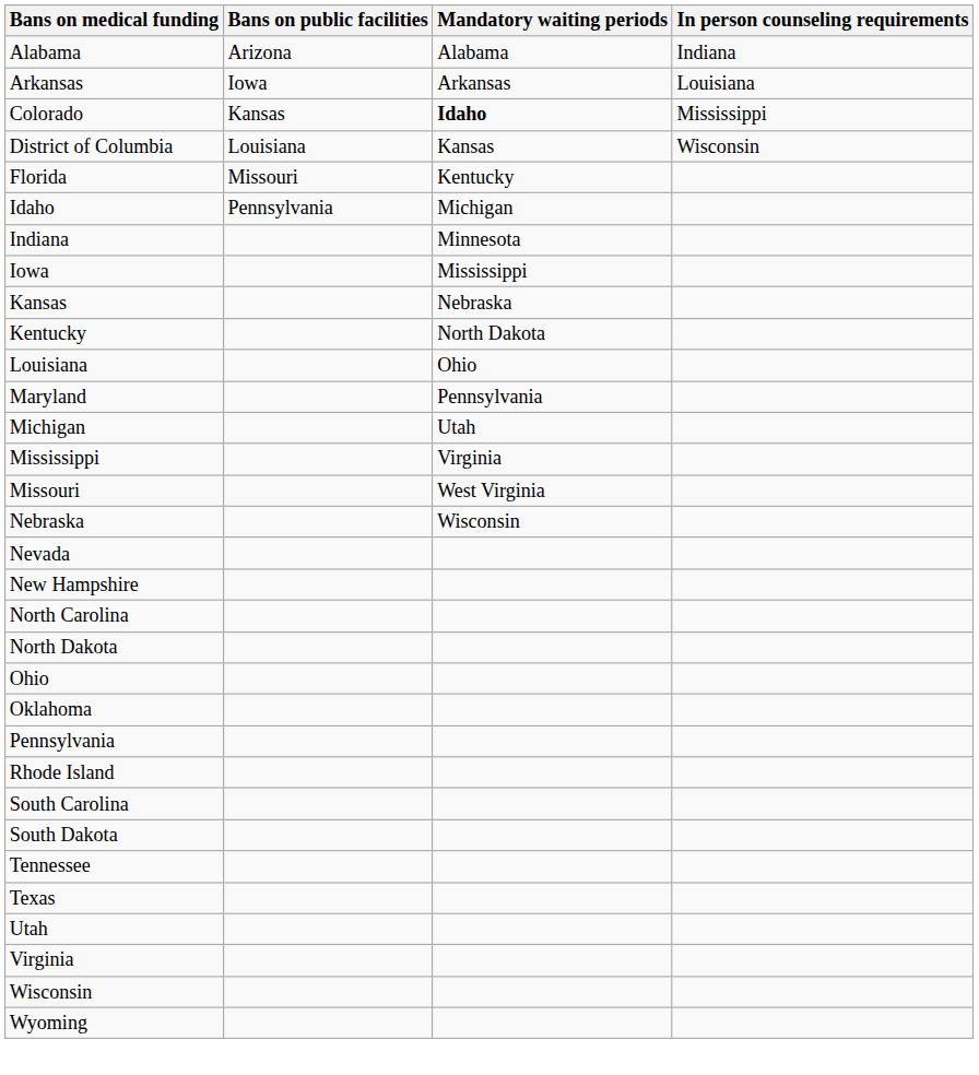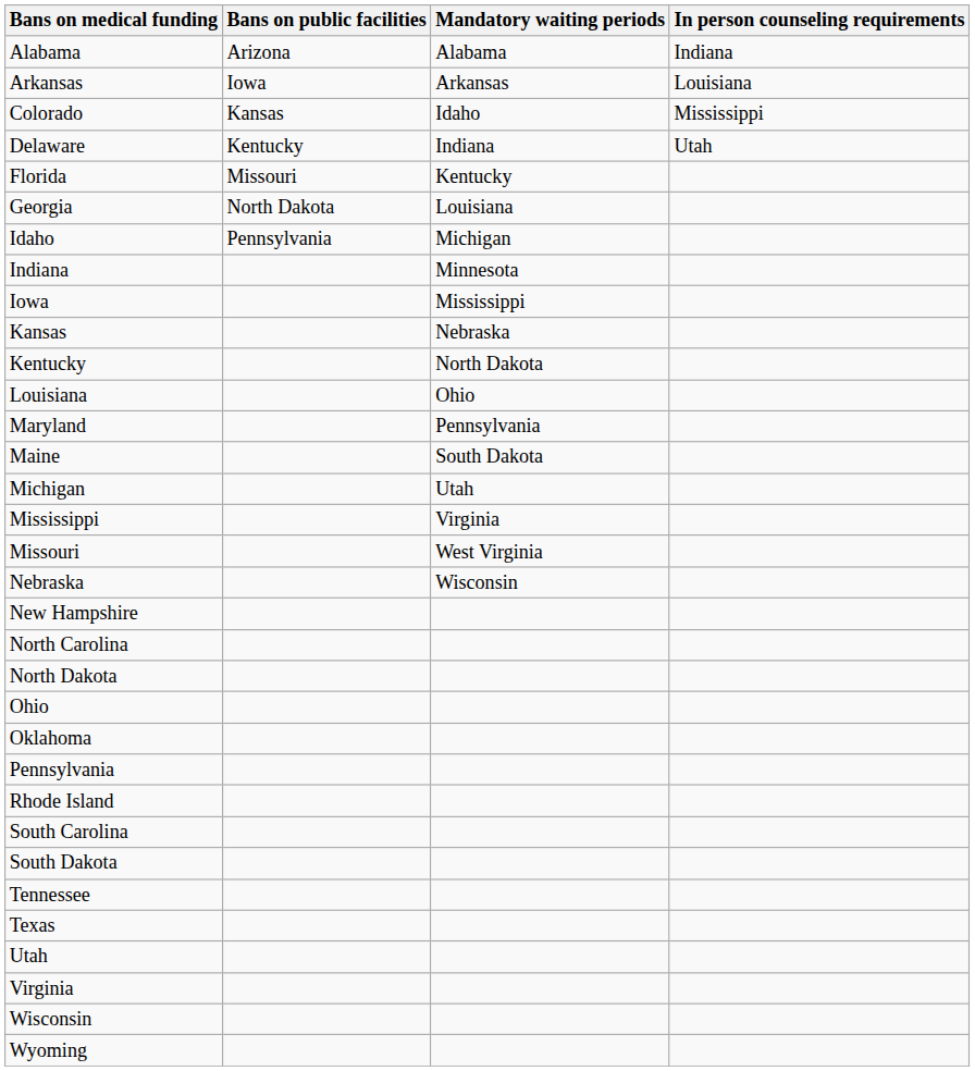 <table class="wikitable">
 <tr>
 <th>Bans on medical funding</th>
 <th>Bans on public facilities</th>
 <th>Mandatory waiting periods</th>
 <th>In person counseling requirements</th>
 </tr>
 <tr>
 <td>Alabama</td>
 <td>Arizona</td>
 <td>Alabama</td>
 <td>Indiana</td>
 </tr>
 <tr>
 <td>Arkansas</td>
 <td>Iowa</td>
 <td>Arkansas</td>
 <td>Louisiana</td>
 </tr>
 <tr>
 <td>Colorado</td>
 <td>Kansas</td>
-<td><strong>Idaho</strong></td>
+<td>Idaho</td>
 <td>Mississippi</td>
 </tr>
 <tr>
-<td>District of Columbia</td>
-<td>Louisiana</td>
-<td>Kansas</td>
-<td>Wisconsin</td>
+<td>Delaware</td>
+<td>Kentucky</td>
+<td>Indiana</td>
+<td>Utah</td>
 </tr>
 <tr>
 <td>Florida</td>
 <td>Missouri</td>
 <td>Kentucky</td>
+<td></td>
+</tr>
+<tr>
+<td>Georgia</td>
+<td>North Dakota</td>
+<td>Louisiana</td>
 <td></td>
 </tr>
 <tr>
 <td>Idaho</td>
 <td>Pennsylvania</td>
 <td>Michigan</td>
 <td></td>
 </tr>
 <tr>
 <td>Indiana</td>
 <td></td>
 <td>Minnesota</td>
 <td></td>
 </tr>
 <tr>
 <td>Iowa</td>
 <td></td>
 <td>Mississippi</td>
 <td></td>
 </tr>
 <tr>
 <td>Kansas</td>
 <td></td>
 <td>Nebraska</td>
 <td></td>
 </tr>
 <tr>
 <td>Kentucky</td>
 <td></td>
 <td>North Dakota</td>
 <td></td>
 </tr>
 <tr>
 <td>Louisiana</td>
 <td></td>
 <td>Ohio</td>
 <td></td>
 </tr>
 <tr>
 <td>Maryland</td>
 <td></td>
 <td>Pennsylvania</td>
 <td></td>
 </tr>
 <tr>
+<td>Maine</td>
+<td></td>
+<td>South Dakota</td>
+<td></td>
+</tr>
+<tr>
 <td>Michigan</td>
 <td></td>
 <td>Utah</td>
 <td></td>
 </tr>
 <tr>
 <td>Mississippi</td>
 <td></td>
 <td>Virginia</td>
 <td></td>
 </tr>
 <tr>
 <td>Missouri</td>
 <td></td>
 <td>West Virginia</td>
 <td></td>
 </tr>
 <tr>
 <td>Nebraska</td>
 <td></td>
 <td>Wisconsin</td>
-<td></td>
-</tr>
-<tr>
-<td>Nevada</td>
-<td></td>
-<td></td>
 <td></td>
 </tr>
 <tr>
 <td>New Hampshire</td>
 <td></td>
 <td></td>
 <td></td>
 </tr>
 <tr>
 <td>North Carolina</td>
 <td></td>
 <td></td>
 <td></td>
 </tr>
 <tr>
 <td>North Dakota</td>
 <td></td>
 <td></td>
 <td></td>
 </tr>
 <tr>
 <td>Ohio</td>
 <td></td>
 <td></td>
 <td></td>
 </tr>
 <tr>
 <td>Oklahoma</td>
 <td></td>
 <td></td>
 <td></td>
 </tr>
 <tr>
 <td>Pennsylvania</td>
 <td></td>
 <td></td>
 <td></td>
 </tr>
 <tr>
 <td>Rhode Island</td>
 <td></td>
 <td></td>
 <td></td>
 </tr>
 <tr>
 <td>South Carolina</td>
 <td></td>
 <td></td>
 <td></td>
 </tr>
 <tr>
 <td>South Dakota</td>
 <td></td>
 <td></td>
 <td></td>
 </tr>
 <tr>
 <td>Tennessee</td>
 <td></td>
 <td></td>
 <td></td>
 </tr>
 <tr>
 <td>Texas</td>
 <td></td>
 <td></td>
 <td></td>
 </tr>
 <tr>
 <td>Utah</td>
 <td></td>
 <td></td>
 <td></td>
 </tr>
 <tr>
 <td>Virginia</td>
 <td></td>
 <td></td>
 <td></td>
 </tr>
 <tr>
 <td>Wisconsin</td>
 <td></td>
 <td></td>
 <td></td>
 </tr>
 <tr>
 <td>Wyoming</td>
 <td></td>
 <td></td>
 <td></td>
 </tr>
 </table>
